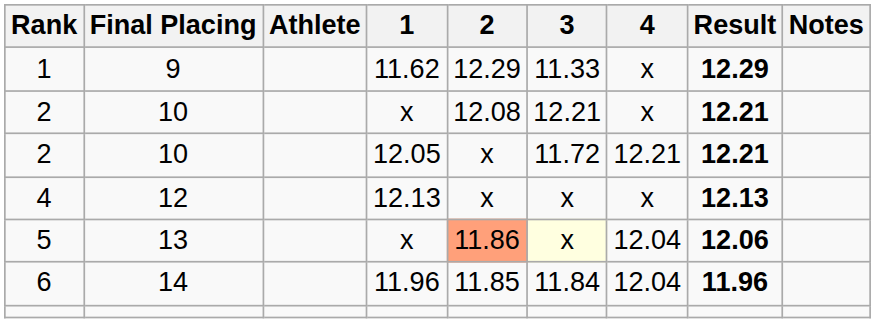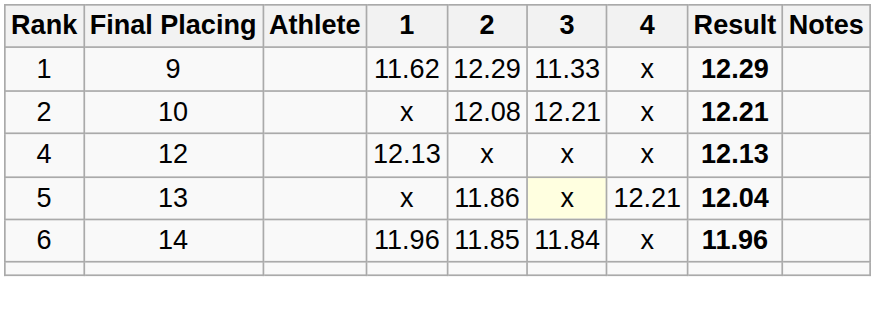 <table class="wikitable sortable" style="text-align:center">
 <tr>
 <th>Rank</th>
 <th>Final Placing</th>
 <th>Athlete</th>
 <th>1</th>
 <th>2</th>
 <th>3</th>
 <th>4</th>
 <th>Result</th>
 <th>Notes</th>
 </tr>
 <tr>
 <td>1</td>
 <td>9</td>
 <td align=left></td>
 <td>11.62</td>
 <td>12.29</td>
 <td>11.33</td>
 <td>x</td>
 <td><strong>12.29</strong></td>
 <td></td>
 </tr>
 <tr>
 <td>2</td>
 <td>10</td>
 <td align=left></td>
 <td>x</td>
 <td>12.08</td>
 <td>12.21</td>
 <td>x</td>
 <td><strong>12.21</strong></td>
 <td></td>
 </tr>
 <tr>
-<td>2</td>
-<td>10</td>
-<td align=left></td>
-<td>12.05</td>
-<td>x</td>
-<td>11.72</td>
-<td>12.21</td>
-<td><strong>12.21</strong></td>
-<td></td>
-</tr>
-<tr>
 <td>4</td>
 <td>12</td>
 <td align=left></td>
 <td>12.13</td>
 <td>x</td>
 <td>x</td>
 <td>x</td>
 <td><strong>12.13</strong></td>
 <td></td>
 </tr>
 <tr>
 <td>5</td>
 <td>13</td>
 <td align=left></td>
 <td>x</td>
-<td style="background: lightsalmon;">11.86</td>
+<td>11.86</td>
 <td style="background: lightyellow;">x</td>
-<td>12.04</td>
-<td><strong>12.06</strong></td>
+<td>12.21</td>
+<td><strong>12.04</strong></td>
 <td></td>
 </tr>
 <tr>
 <td>6</td>
 <td>14</td>
 <td align=left></td>
 <td>11.96</td>
 <td>11.85</td>
 <td>11.84</td>
-<td>12.04</td>
+<td>x</td>
 <td><strong>11.96</strong></td>
 <td></td>
 </tr>
 <tr>
 <td></td>
 <td></td>
 <td align=left></td>
 <td></td>
 <td></td>
 <td></td>
 <td></td>
 <td></td>
 <td></td>
 </tr>
 </table>
